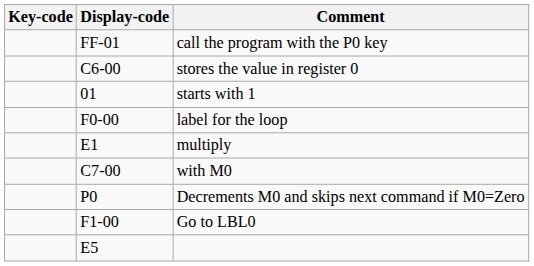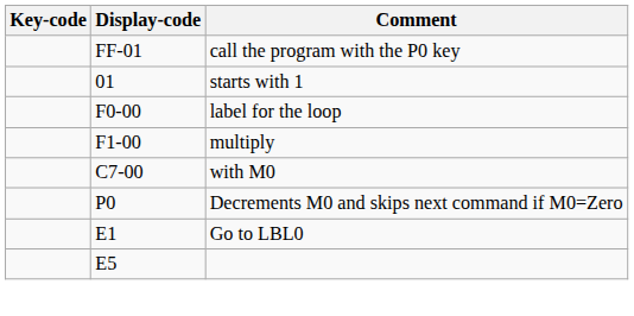 <table class="wikitable">
 <tr>
 <th>Key-code</th>
 <th>Display-code</th>
 <th>Comment</th>
 </tr>
 <tr>
 <td></td>
 <td>FF-01</td>
 <td>call the program with the P0 key</td>
 </tr>
 <tr>
 <td></td>
-<td>C6-00</td>
-<td>stores the value in register 0</td>
-</tr>
-<tr>
-<td></td>
 <td>01</td>
 <td>starts with 1</td>
 </tr>
 <tr>
 <td></td>
 <td>F0-00</td>
 <td>label for the loop</td>
 </tr>
 <tr>
 <td></td>
-<td>E1</td>
+<td>F1-00</td>
 <td>multiply</td>
 </tr>
 <tr>
 <td></td>
 <td>C7-00</td>
 <td>with M0</td>
 </tr>
 <tr>
 <td> </td>
 <td>P0</td>
 <td>Decrements M0 and skips next command if M0=Zero</td>
 </tr>
 <tr>
 <td></td>
-<td>F1-00</td>
+<td>E1</td>
 <td>Go to LBL0</td>
 </tr>
 <tr>
 <td></td>
 <td>E5</td>
 <td></td>
 </tr>
 </table>
